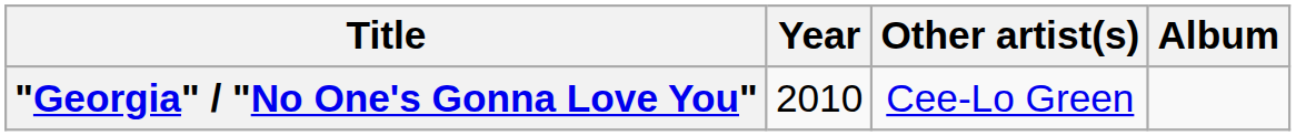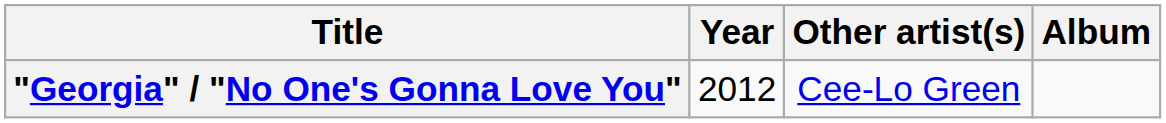 <table class="wikitable plainrowheaders" style="text-align:center;">
 <tr>
 <th scope="col">Title</th>
 <th scope="col">Year</th>
 <th scope="col">Other artist(s)</th>
 <th scope="col">Album</th>
 </tr>
 <tr>
 <th scope="row">"<a href='#'>Georgia</a>" / "<a href='#'>No One's Gonna Love You</a>"</th>
-<td>2010</td>
+<td>2012</td>
 <td><a href='#'>Cee-Lo Green</a></td>
 <td></td>
 </tr>
 </table>
